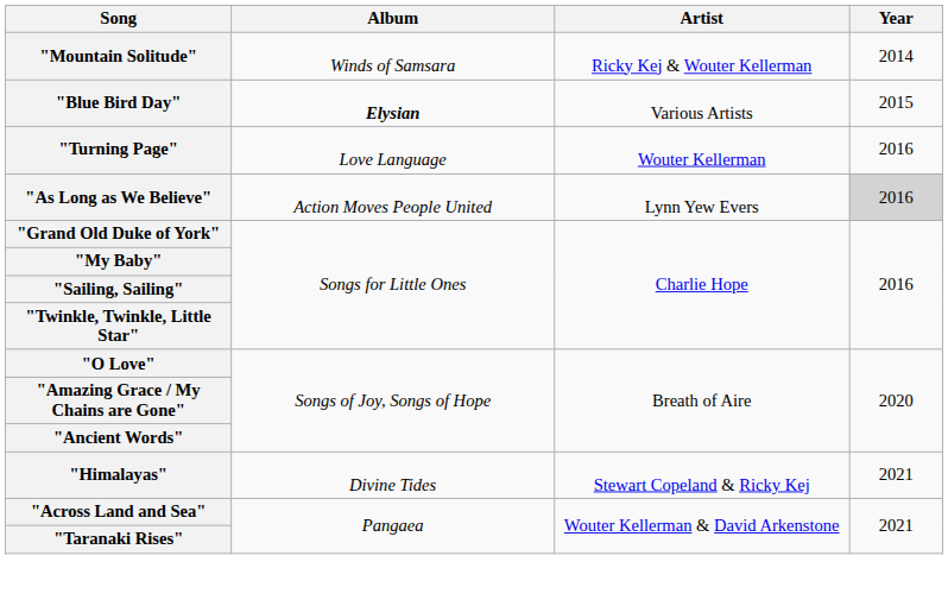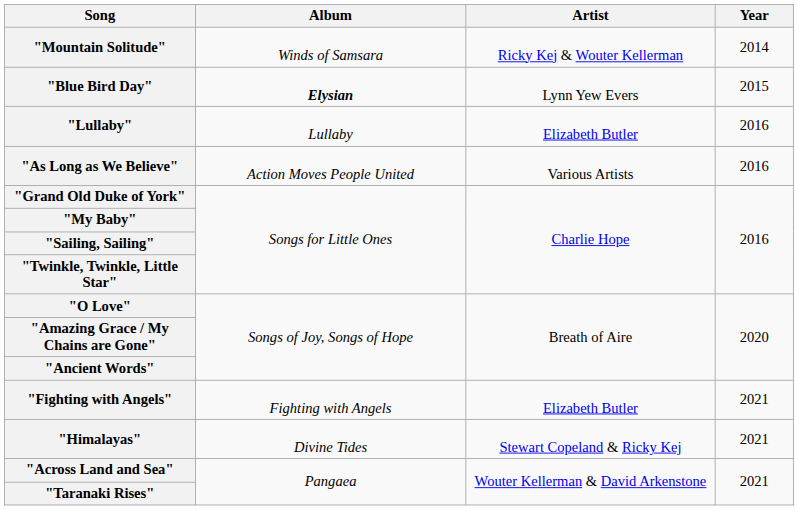 <table class="wikitable plainrowheaders" style="text-align:center;">
 <tr>
 <th scope="col" style="width:14em;">Song</th>
 <th scope="col" style="width:21em;">Album</th>
 <th scope="col" style="width:19em;">Artist</th>
 <th scope="col" style="width:5.5em;">Year</th>
 </tr>
 <tr>
 <th scope="row">"Mountain Solitude"</th>
 <td><br><em>Winds of Samsara</em></td>
 <td><br><a href='#'>Ricky Kej</a> & <a href='#'>Wouter Kellerman</a></td>
 <td>2014</td>
 </tr>
 <tr>
 <th scope="row">"Blue Bird Day"</th>
 <td><strong><br><em>Elysian</em></strong></td>
-<td><br>Various Artists</td>
+<td><br>Lynn Yew Evers</td>
 <td>2015</td>
 </tr>
 <tr>
-<th scope="row">"Turning Page"</th>
-<td><br><em>Love Language</em></td>
-<td><br><a href='#'>Wouter Kellerman</a></td>
+<th scope="row">"Lullaby"</th>
+<td><br><em>Lullaby</em></td>
+<td><br><a href='#'>Elizabeth Butler</a></td>
 <td>2016</td>
 </tr>
 <tr>
 <th scope="row">"As Long as We Believe"</th>
 <td><br><em>Action Moves People United</em></td>
-<td><br>Lynn Yew Evers</td>
-<td style="background: lightgrey;">2016</td>
+<td><br>Various Artists</td>
+<td>2016</td>
 </tr>
 <tr>
 <th scope="row">"Grand Old Duke of York"</th>
 <td rowspan="4"><em>Songs for Little Ones</em></td>
 <td rowspan="4"><a href='#'>Charlie Hope</a></td>
 <td rowspan="4">2016</td>
 </tr>
 <tr>
 <th scope="row">"My Baby"</th>
 </tr>
 <tr>
 <th scope="row">"Sailing, Sailing"</th>
 </tr>
 <tr>
 <th scope="row">"Twinkle, Twinkle, Little Star"</th>
 </tr>
 <tr>
 <th scope="row">"O Love"</th>
 <td rowspan="3"><em>Songs of Joy, Songs of Hope</em></td>
 <td rowspan="3">Breath of Aire</td>
 <td rowspan="3">2020</td>
 </tr>
 <tr>
 <th scope="row">"Amazing Grace / My Chains are Gone"</th>
 </tr>
 <tr>
 <th scope="row">"Ancient Words"</th>
 </tr>
 <tr>
+<th scope="row">"Fighting with Angels"</th>
+<td><br><em>Fighting with Angels</em></td>
+<td><br><a href='#'>Elizabeth Butler</a></td>
+<td>2021</td>
+</tr>
+<tr>
 <th scope="row">"Himalayas"</th>
 <td><br><em>Divine Tides</em></td>
 <td><br><a href='#'>Stewart Copeland</a> & <a href='#'>Ricky Kej</a></td>
 <td>2021</td>
 </tr>
 <tr>
 <th scope="row">"Across Land and Sea"</th>
 <td rowspan="2"><em>Pangaea</em></td>
 <td rowspan="2"><a href='#'>Wouter Kellerman</a> & <a href='#'>David Arkenstone</a></td>
 <td rowspan="2">2021</td>
 </tr>
 <tr>
 <th scope="row">"Taranaki Rises"</th>
 </tr>
 </table>
